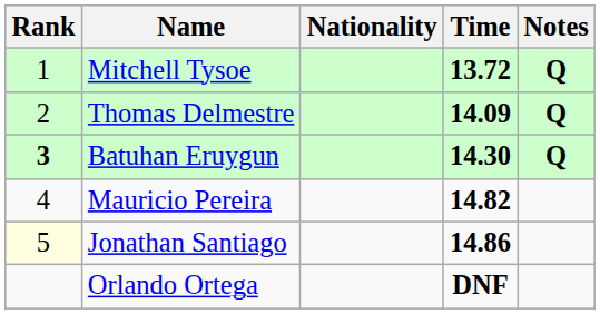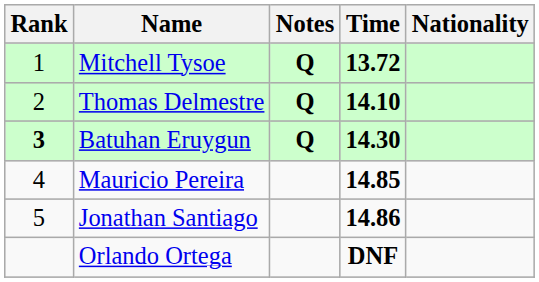 <table class="wikitable sortable" style="text-align:center">
 <tr>
 <th>Rank</th>
 <th>Name</th>
+<th>Notes</th>
+<th>Time</th>
 <th>Nationality</th>
-<th>Time</th>
-<th>Notes</th>
 </tr>
 <tr bgcolor=ccffcc>
 <td>1</td>
 <td align=left><a href='#'>Mitchell Tysoe</a></td>
+<td><strong>Q</strong></td>
+<td><strong>13.72</strong></td>
 <td align=left></td>
-<td><strong>13.72</strong></td>
-<td><strong>Q</strong></td>
 </tr>
 <tr bgcolor=ccffcc>
 <td>2</td>
 <td align=left><a href='#'>Thomas Delmestre</a></td>
+<td><strong>Q</strong></td>
+<td><strong>14.10</strong></td>
 <td align=left></td>
-<td><strong>14.09</strong></td>
-<td><strong>Q</strong></td>
 </tr>
 <tr bgcolor=ccffcc>
 <td><strong>3</strong></td>
 <td align=left><a href='#'>Batuhan Eruygun</a></td>
+<td><strong>Q</strong></td>
+<td><strong>14.30</strong></td>
 <td align=left></td>
-<td><strong>14.30</strong></td>
-<td><strong>Q</strong></td>
 </tr>
 <tr>
 <td>4</td>
 <td align=left><a href='#'>Mauricio Pereira</a></td>
+<td></td>
+<td><strong>14.85</strong></td>
 <td align=left></td>
-<td><strong>14.82</strong></td>
-<td></td>
 </tr>
 <tr>
-<td style="background: lightyellow;">5</td>
+<td>5</td>
 <td align=left><a href='#'>Jonathan Santiago</a></td>
+<td></td>
+<td><strong>14.86</strong></td>
 <td align=left></td>
-<td><strong>14.86</strong></td>
-<td></td>
 </tr>
 <tr>
 <td></td>
 <td align=left><a href='#'>Orlando Ortega</a></td>
+<td></td>
+<td><strong>DNF</strong></td>
 <td align=left></td>
-<td><strong>DNF</strong></td>
-<td></td>
 </tr>
 </table>
